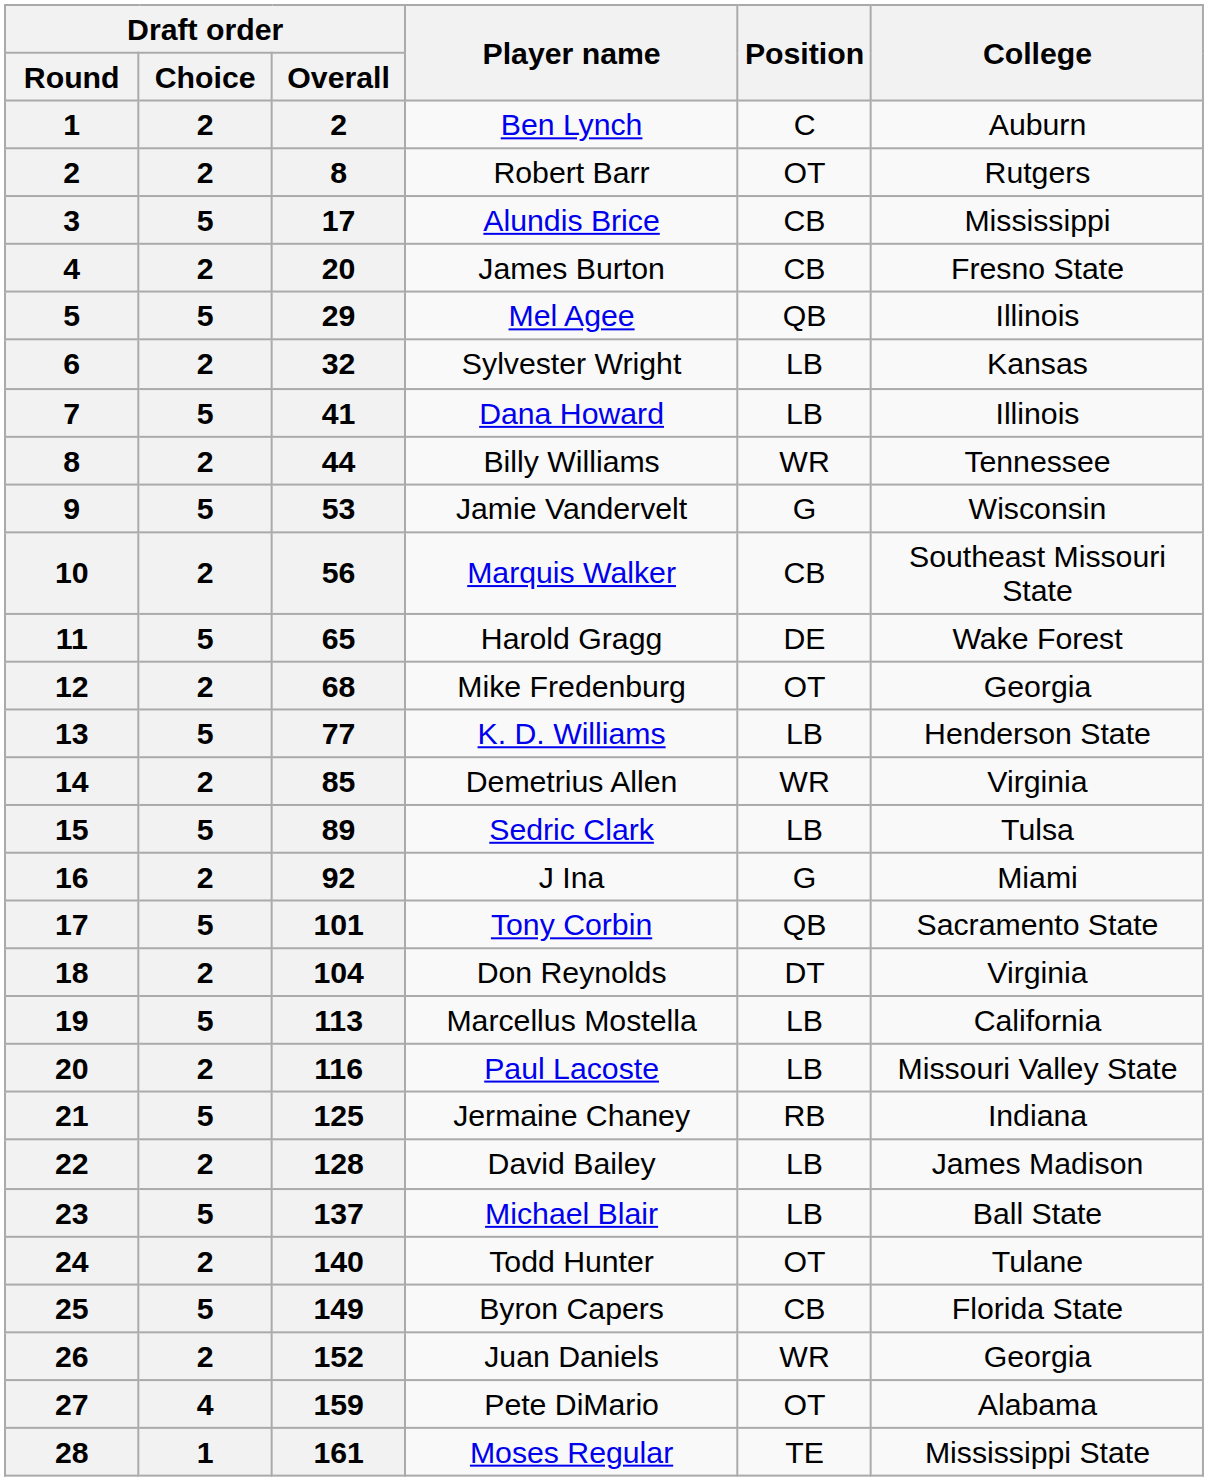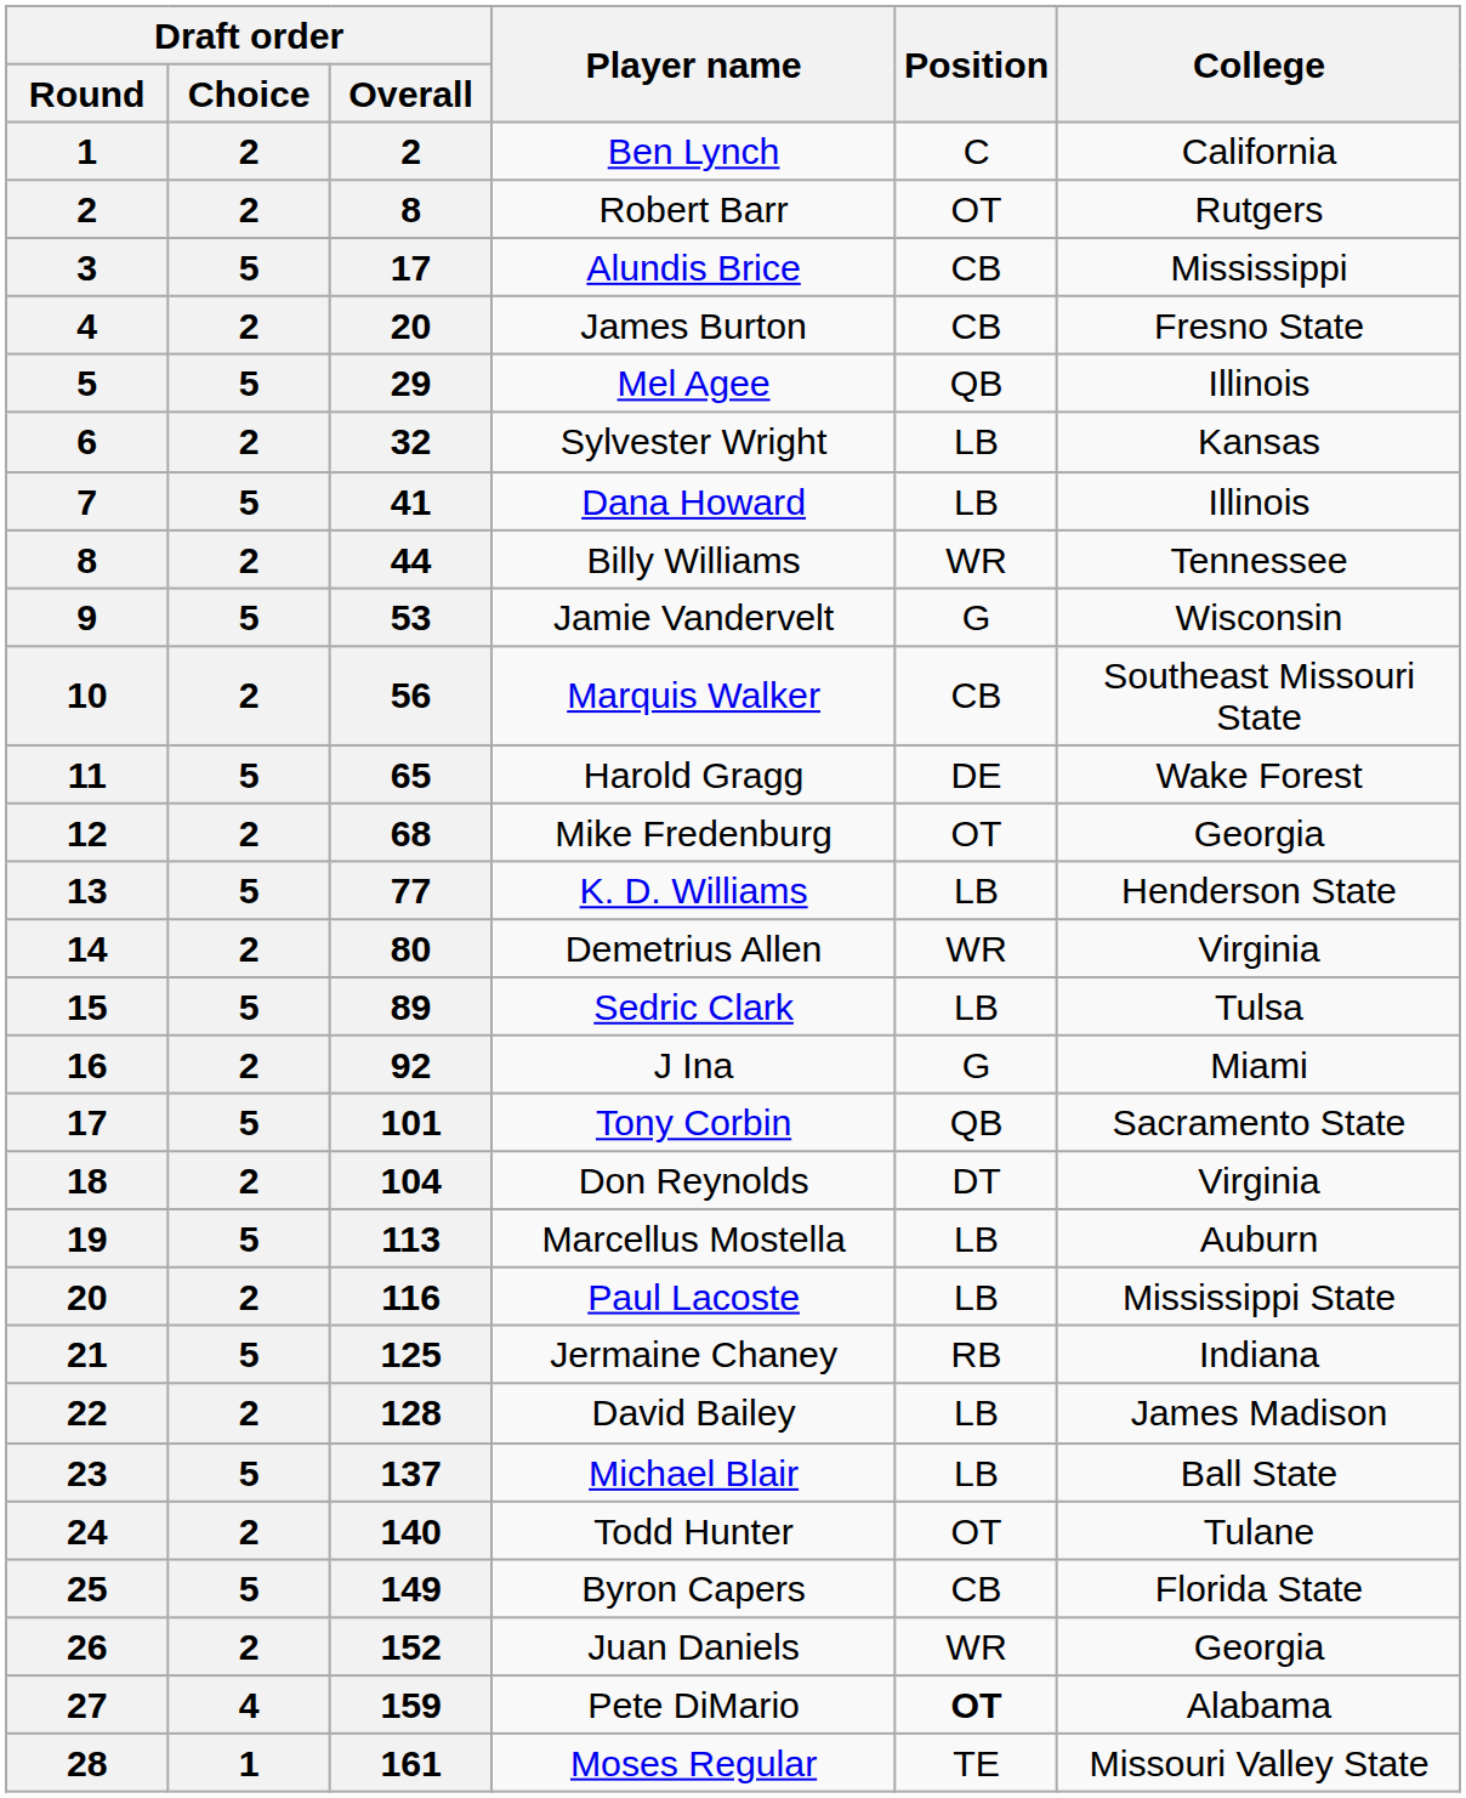 <table class="wikitable" style="font-size:95%; text-align:center">
 <tr>
 <th width="160" colspan="3">Draft order</th>
 <th width="160" rowspan="2">Player name</th>
 <th width="60"  rowspan="2">Position</th>
 <th width="160" rowspan="2">College</th>
 </tr>
 <tr>
 <th width="60">Round</th>
 <th width="60">Choice</th>
 <th width="60">Overall</th>
 </tr>
 <tr>
 <th>1</th>
 <th>2</th>
 <th>2</th>
 <td><a href='#'>Ben Lynch</a></td>
 <td>C</td>
-<td>Auburn</td>
+<td>California</td>
 </tr>
 <tr>
 <th>2</th>
 <th>2</th>
 <th>8</th>
 <td>Robert Barr</td>
 <td>OT</td>
 <td>Rutgers</td>
 </tr>
 <tr>
 <th>3</th>
 <th>5</th>
 <th>17</th>
 <td><a href='#'>Alundis Brice</a></td>
 <td>CB</td>
 <td>Mississippi</td>
 </tr>
 <tr>
 <th>4</th>
 <th>2</th>
 <th>20</th>
 <td>James Burton</td>
 <td>CB</td>
 <td>Fresno State</td>
 </tr>
 <tr>
 <th>5</th>
 <th>5</th>
 <th>29</th>
 <td><a href='#'>Mel Agee</a></td>
 <td>QB</td>
 <td>Illinois</td>
 </tr>
 <tr>
 <th>6</th>
 <th>2</th>
 <th>32</th>
 <td>Sylvester Wright</td>
 <td>LB</td>
 <td>Kansas</td>
 </tr>
 <tr>
 <th>7</th>
 <th>5</th>
 <th>41</th>
 <td><a href='#'>Dana Howard</a></td>
 <td>LB</td>
 <td>Illinois</td>
 </tr>
 <tr>
 <th>8</th>
 <th>2</th>
 <th>44</th>
 <td>Billy Williams</td>
 <td>WR</td>
 <td>Tennessee</td>
 </tr>
 <tr>
 <th>9</th>
 <th>5</th>
 <th>53</th>
 <td>Jamie Vandervelt</td>
 <td>G</td>
 <td>Wisconsin</td>
 </tr>
 <tr>
 <th>10</th>
 <th>2</th>
 <th>56</th>
 <td><a href='#'>Marquis Walker</a></td>
 <td>CB</td>
 <td>Southeast Missouri State</td>
 </tr>
 <tr>
 <th>11</th>
 <th>5</th>
 <th>65</th>
 <td>Harold Gragg</td>
 <td>DE</td>
 <td>Wake Forest</td>
 </tr>
 <tr>
 <th>12</th>
 <th>2</th>
 <th>68</th>
 <td>Mike Fredenburg</td>
 <td>OT</td>
 <td>Georgia</td>
 </tr>
 <tr>
 <th>13</th>
 <th>5</th>
 <th>77</th>
 <td><a href='#'>K. D. Williams</a></td>
 <td>LB</td>
 <td>Henderson State</td>
 </tr>
 <tr>
 <th>14</th>
 <th>2</th>
-<th>85</th>
+<th>80</th>
 <td>Demetrius Allen</td>
 <td>WR</td>
 <td>Virginia</td>
 </tr>
 <tr>
 <th>15</th>
 <th>5</th>
 <th>89</th>
 <td><a href='#'>Sedric Clark</a></td>
 <td>LB</td>
 <td>Tulsa</td>
 </tr>
 <tr>
 <th>16</th>
 <th>2</th>
 <th>92</th>
 <td>J Ina</td>
 <td>G</td>
 <td>Miami</td>
 </tr>
 <tr>
 <th>17</th>
 <th>5</th>
 <th>101</th>
 <td><a href='#'>Tony Corbin</a></td>
 <td>QB</td>
 <td>Sacramento State</td>
 </tr>
 <tr>
 <th>18</th>
 <th>2</th>
 <th>104</th>
 <td>Don Reynolds</td>
 <td>DT</td>
 <td>Virginia</td>
 </tr>
 <tr>
 <th>19</th>
 <th>5</th>
 <th>113</th>
 <td>Marcellus Mostella</td>
 <td>LB</td>
-<td>California</td>
+<td>Auburn</td>
 </tr>
 <tr>
 <th>20</th>
 <th>2</th>
 <th>116</th>
 <td><a href='#'>Paul Lacoste</a></td>
 <td>LB</td>
-<td>Missouri Valley State</td>
+<td>Mississippi State</td>
 </tr>
 <tr>
 <th>21</th>
 <th>5</th>
 <th>125</th>
 <td>Jermaine Chaney</td>
 <td>RB</td>
 <td>Indiana</td>
 </tr>
 <tr>
 <th>22</th>
 <th>2</th>
 <th>128</th>
 <td>David Bailey</td>
 <td>LB</td>
 <td>James Madison</td>
 </tr>
 <tr>
 <th>23</th>
 <th>5</th>
 <th>137</th>
 <td><a href='#'>Michael Blair</a></td>
 <td>LB</td>
 <td>Ball State</td>
 </tr>
 <tr>
 <th>24</th>
 <th>2</th>
 <th>140</th>
 <td>Todd Hunter</td>
 <td>OT</td>
 <td>Tulane</td>
 </tr>
 <tr>
 <th>25</th>
 <th>5</th>
 <th>149</th>
 <td>Byron Capers</td>
 <td>CB</td>
 <td>Florida State</td>
 </tr>
 <tr>
 <th>26</th>
 <th>2</th>
 <th>152</th>
 <td>Juan Daniels</td>
 <td>WR</td>
 <td>Georgia</td>
 </tr>
 <tr>
 <th>27</th>
 <th>4</th>
 <th>159</th>
 <td>Pete DiMario</td>
-<td>OT</td>
+<td><strong>OT</strong></td>
 <td>Alabama</td>
 </tr>
 <tr>
 <th>28</th>
 <th>1</th>
 <th>161</th>
 <td><a href='#'>Moses Regular</a></td>
 <td>TE</td>
-<td>Mississippi State</td>
+<td>Missouri Valley State</td>
 </tr>
 </table>
